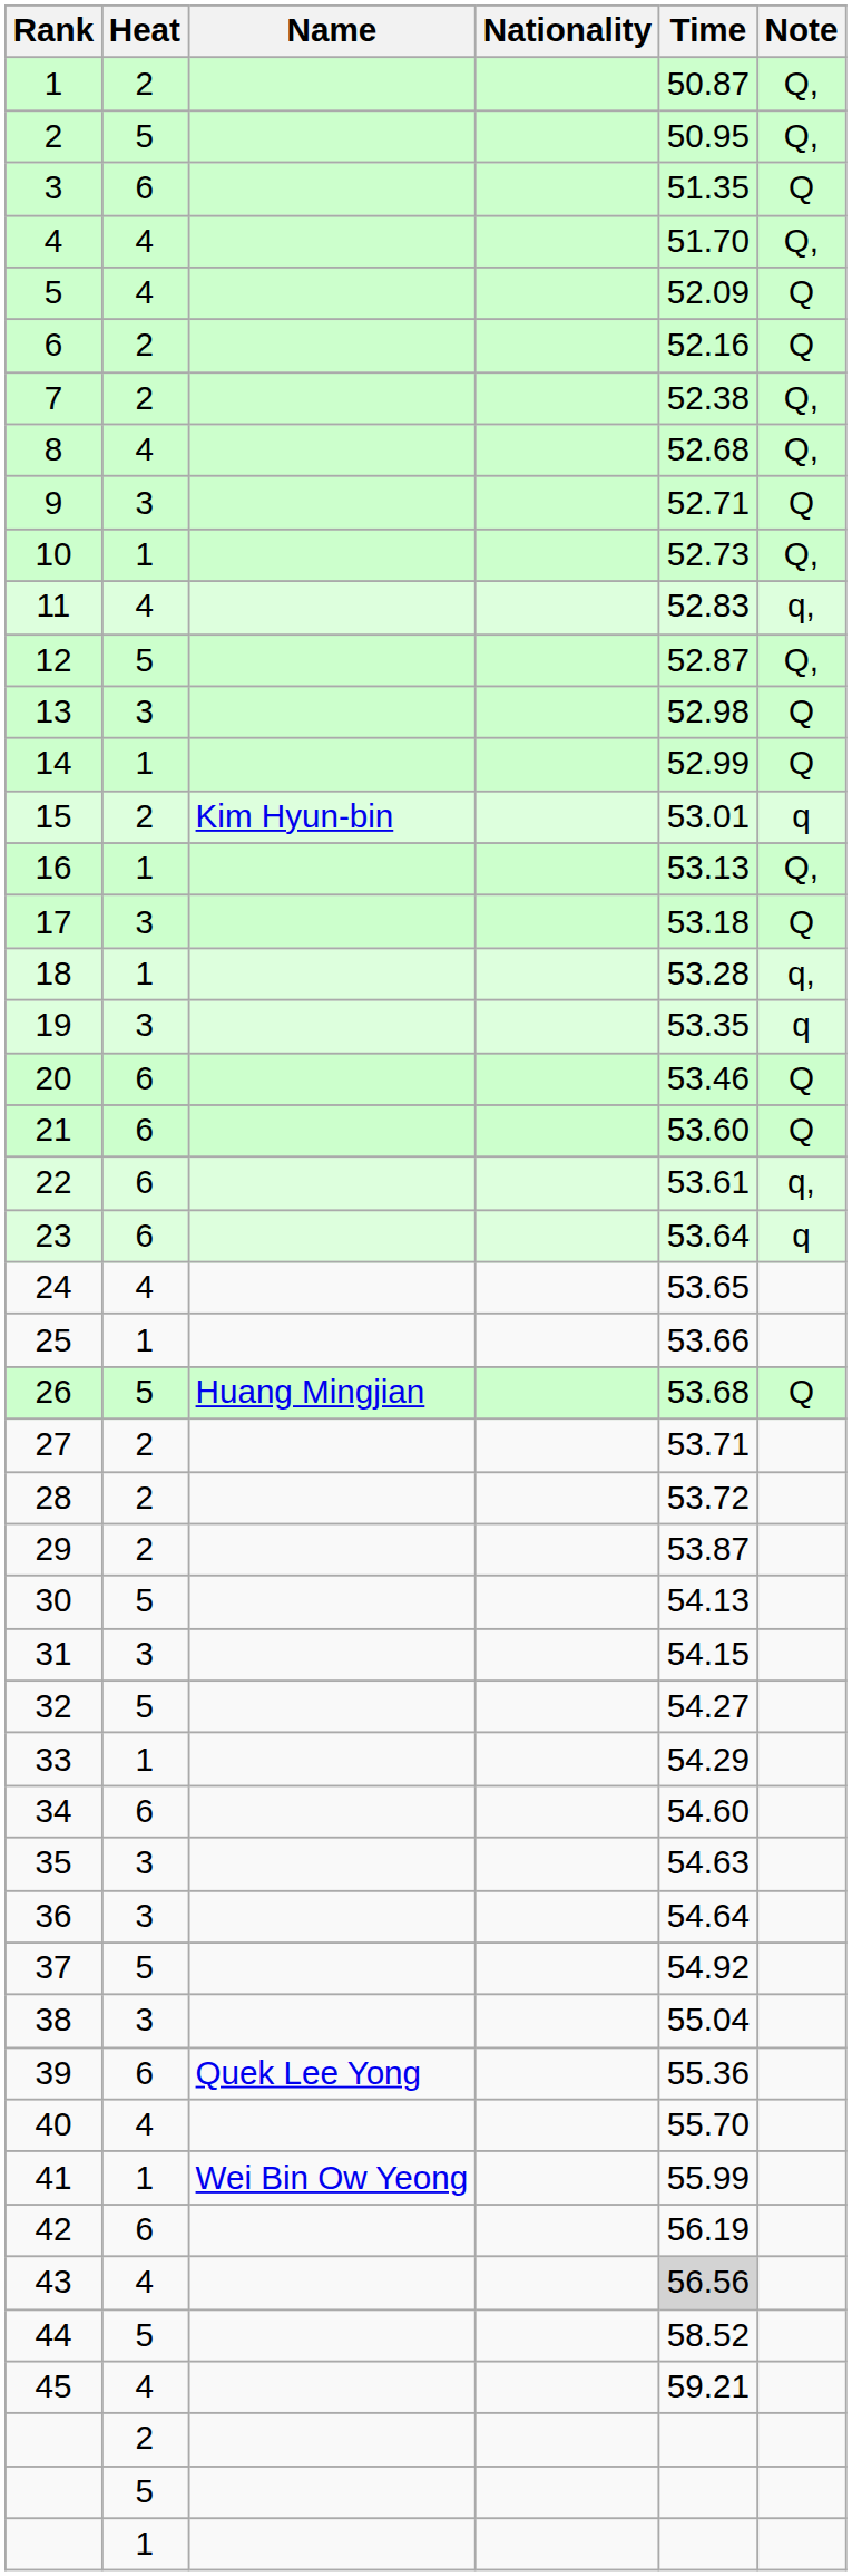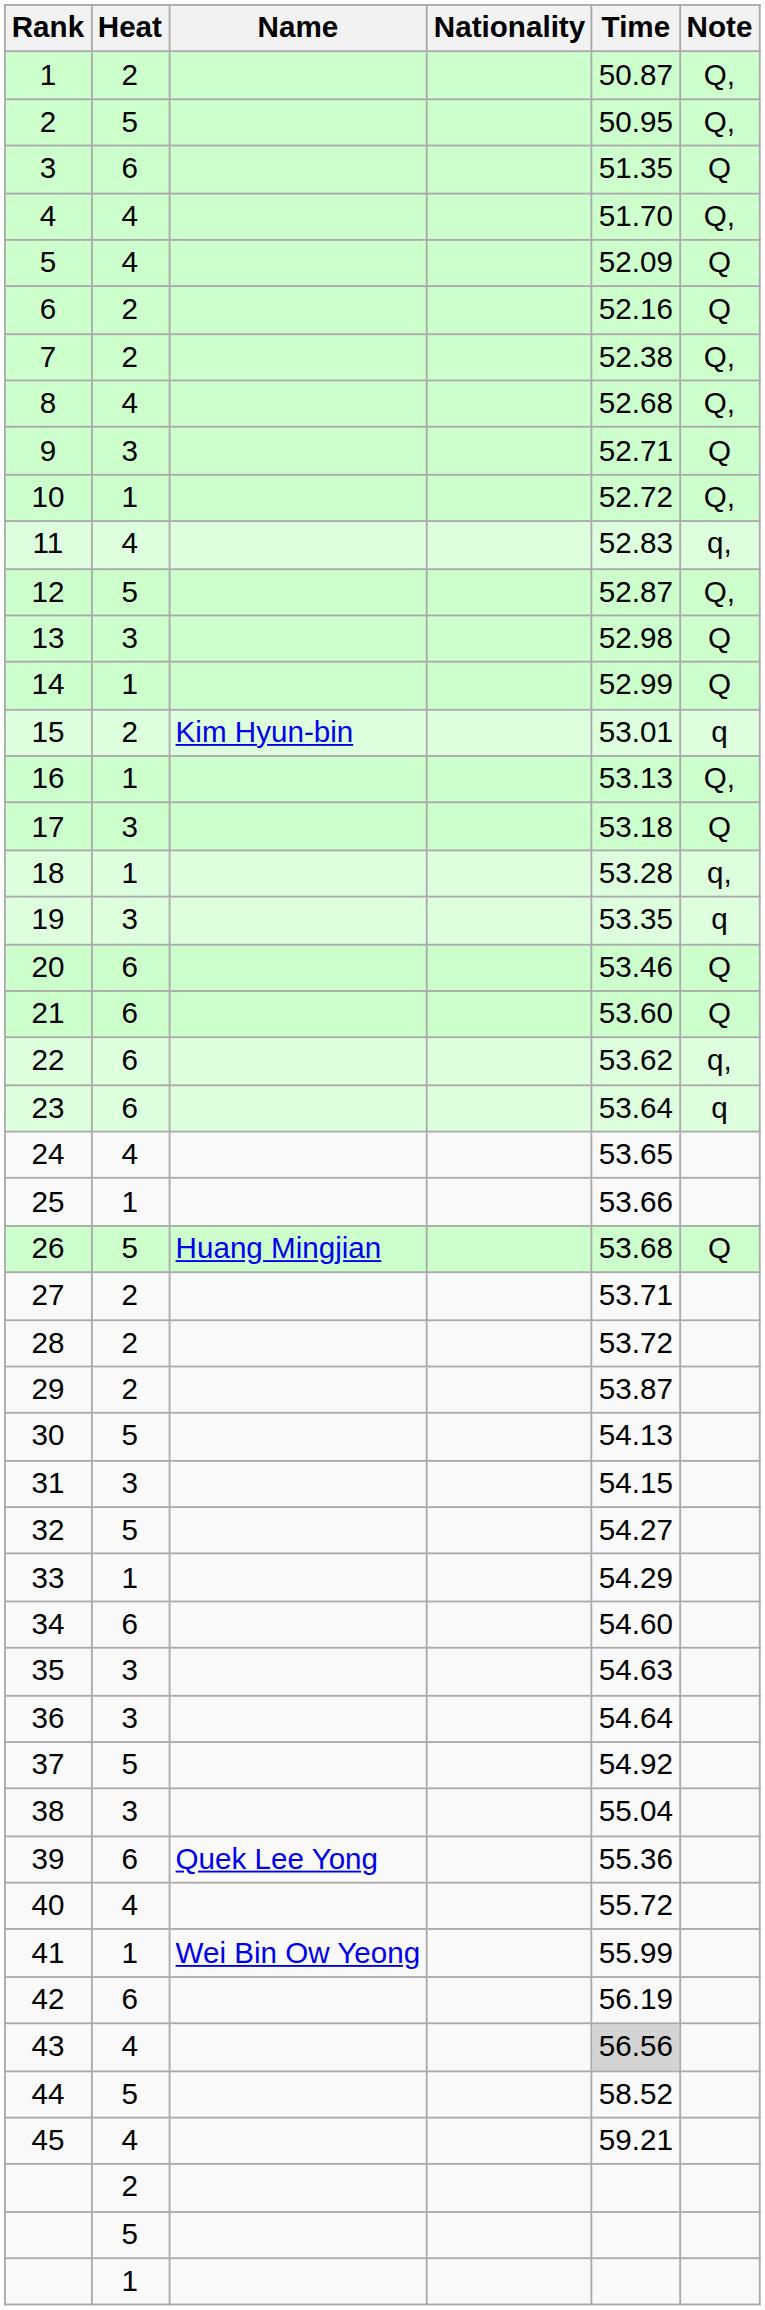 <table class="wikitable sortable" style="text-align:center">
 <tr>
 <th>Rank</th>
 <th>Heat</th>
 <th>Name</th>
 <th>Nationality</th>
 <th>Time</th>
 <th>Note</th>
 </tr>
 <tr bgcolor=ccffcc>
 <td>1</td>
 <td>2</td>
 <td align=left></td>
 <td align=left></td>
 <td>50.87</td>
 <td>Q, </td>
 </tr>
 <tr bgcolor=ccffcc>
 <td>2</td>
 <td>5</td>
 <td align=left></td>
 <td align=left></td>
 <td>50.95</td>
 <td>Q, </td>
 </tr>
 <tr bgcolor=ccffcc>
 <td>3</td>
 <td>6</td>
 <td align=left></td>
 <td align=left></td>
 <td>51.35</td>
 <td>Q</td>
 </tr>
 <tr bgcolor=ccffcc>
 <td>4</td>
 <td>4</td>
 <td align=left></td>
 <td align=left></td>
 <td>51.70</td>
 <td>Q, </td>
 </tr>
 <tr bgcolor=ccffcc>
 <td>5</td>
 <td>4</td>
 <td align=left></td>
 <td align=left></td>
 <td>52.09</td>
 <td>Q</td>
 </tr>
 <tr bgcolor=ccffcc>
 <td>6</td>
 <td>2</td>
 <td align=left></td>
 <td align=left></td>
 <td>52.16</td>
 <td>Q</td>
 </tr>
 <tr bgcolor=ccffcc>
 <td>7</td>
 <td>2</td>
 <td align=left></td>
 <td align=left></td>
 <td>52.38</td>
 <td>Q, </td>
 </tr>
 <tr bgcolor=ccffcc>
 <td>8</td>
 <td>4</td>
 <td align=left></td>
 <td align=left></td>
 <td>52.68</td>
 <td>Q, </td>
 </tr>
 <tr bgcolor=ccffcc>
 <td>9</td>
 <td>3</td>
 <td align=left></td>
 <td align=left></td>
 <td>52.71</td>
 <td>Q</td>
 </tr>
 <tr bgcolor=ccffcc>
 <td>10</td>
 <td>1</td>
 <td align=left></td>
 <td align=left></td>
-<td>52.73</td>
+<td>52.72</td>
 <td>Q, </td>
 </tr>
 <tr bgcolor=ddffdd>
 <td>11</td>
 <td>4</td>
 <td align=left></td>
 <td align=left></td>
 <td>52.83</td>
 <td>q, </td>
 </tr>
 <tr bgcolor=ccffcc>
 <td>12</td>
 <td>5</td>
 <td align=left></td>
 <td align=left></td>
 <td>52.87</td>
 <td>Q, </td>
 </tr>
 <tr bgcolor=ccffcc>
 <td>13</td>
 <td>3</td>
 <td align=left></td>
 <td align=left></td>
 <td>52.98</td>
 <td>Q</td>
 </tr>
 <tr bgcolor=ccffcc>
 <td>14</td>
 <td>1</td>
 <td align=left></td>
 <td align=left></td>
 <td>52.99</td>
 <td>Q</td>
 </tr>
 <tr bgcolor=ddffdd>
 <td>15</td>
 <td>2</td>
 <td align=left><a href='#'>Kim Hyun-bin</a></td>
 <td align=left></td>
 <td>53.01</td>
 <td>q</td>
 </tr>
 <tr bgcolor=ccffcc>
 <td>16</td>
 <td>1</td>
 <td align=left></td>
 <td align=left></td>
 <td>53.13</td>
 <td>Q, </td>
 </tr>
 <tr bgcolor=ccffcc>
 <td>17</td>
 <td>3</td>
 <td align=left></td>
 <td align=left></td>
 <td>53.18</td>
 <td>Q</td>
 </tr>
 <tr bgcolor=ddffdd>
 <td>18</td>
 <td>1</td>
 <td align=left></td>
 <td align=left></td>
 <td>53.28</td>
 <td>q, </td>
 </tr>
 <tr bgcolor=ddffdd>
 <td>19</td>
 <td>3</td>
 <td align=left></td>
 <td align=left></td>
 <td>53.35</td>
 <td>q</td>
 </tr>
 <tr bgcolor=ccffcc>
 <td>20</td>
 <td>6</td>
 <td align=left></td>
 <td align=left></td>
 <td>53.46</td>
 <td>Q</td>
 </tr>
 <tr bgcolor=ccffcc>
 <td>21</td>
 <td>6</td>
 <td align=left></td>
 <td align=left></td>
 <td>53.60</td>
 <td>Q</td>
 </tr>
 <tr bgcolor=ddffdd>
 <td>22</td>
 <td>6</td>
 <td align=left></td>
 <td align=left></td>
-<td>53.61</td>
+<td>53.62</td>
 <td>q, </td>
 </tr>
 <tr bgcolor=ddffdd>
 <td>23</td>
 <td>6</td>
 <td align=left></td>
 <td align=left></td>
 <td>53.64</td>
 <td>q</td>
 </tr>
 <tr>
 <td>24</td>
 <td>4</td>
 <td align=left></td>
 <td align=left></td>
 <td>53.65</td>
 <td></td>
 </tr>
 <tr>
 <td>25</td>
 <td>1</td>
 <td align=left></td>
 <td align=left></td>
 <td>53.66</td>
 <td></td>
 </tr>
 <tr bgcolor=ccffcc>
 <td>26</td>
 <td>5</td>
 <td align=left><a href='#'>Huang Mingjian</a></td>
 <td align=left></td>
 <td>53.68</td>
 <td>Q</td>
 </tr>
 <tr>
 <td>27</td>
 <td>2</td>
 <td align=left></td>
 <td align=left></td>
 <td>53.71</td>
 <td></td>
 </tr>
 <tr>
 <td>28</td>
 <td>2</td>
 <td align=left></td>
 <td align=left></td>
 <td>53.72</td>
 <td></td>
 </tr>
 <tr>
 <td>29</td>
 <td>2</td>
 <td align=left></td>
 <td align=left></td>
 <td>53.87</td>
 <td></td>
 </tr>
 <tr>
 <td>30</td>
 <td>5</td>
 <td align=left></td>
 <td align=left></td>
 <td>54.13</td>
 <td></td>
 </tr>
 <tr>
 <td>31</td>
 <td>3</td>
 <td align=left></td>
 <td align=left></td>
 <td>54.15</td>
 <td></td>
 </tr>
 <tr>
 <td>32</td>
 <td>5</td>
 <td align=left></td>
 <td align=left></td>
 <td>54.27</td>
 <td></td>
 </tr>
 <tr>
 <td>33</td>
 <td>1</td>
 <td align=left></td>
 <td align=left></td>
 <td>54.29</td>
 <td></td>
 </tr>
 <tr>
 <td>34</td>
 <td>6</td>
 <td align=left></td>
 <td align=left></td>
 <td>54.60</td>
 <td></td>
 </tr>
 <tr>
 <td>35</td>
 <td>3</td>
 <td align=left></td>
 <td align=left></td>
 <td>54.63</td>
 <td></td>
 </tr>
 <tr>
 <td>36</td>
 <td>3</td>
 <td align=left></td>
 <td align=left></td>
 <td>54.64</td>
 <td></td>
 </tr>
 <tr>
 <td>37</td>
 <td>5</td>
 <td align=left></td>
 <td align=left></td>
 <td>54.92</td>
 <td></td>
 </tr>
 <tr>
 <td>38</td>
 <td>3</td>
 <td align=left></td>
 <td align=left></td>
 <td>55.04</td>
 <td></td>
 </tr>
 <tr>
 <td>39</td>
 <td>6</td>
 <td align=left><a href='#'>Quek Lee Yong</a></td>
 <td align=left></td>
 <td>55.36</td>
 <td></td>
 </tr>
 <tr>
 <td>40</td>
 <td>4</td>
 <td align=left></td>
 <td align=left></td>
-<td>55.70</td>
+<td>55.72</td>
 <td></td>
 </tr>
 <tr>
 <td>41</td>
 <td>1</td>
 <td align=left><a href='#'>Wei Bin Ow Yeong</a></td>
 <td align=left></td>
 <td>55.99</td>
 <td></td>
 </tr>
 <tr>
 <td>42</td>
 <td>6</td>
 <td align=left></td>
 <td align=left></td>
 <td>56.19</td>
 <td></td>
 </tr>
 <tr>
 <td>43</td>
 <td>4</td>
 <td align=left></td>
 <td align=left></td>
 <td style="background: lightgrey;">56.56</td>
 <td></td>
 </tr>
 <tr>
 <td>44</td>
 <td>5</td>
 <td align=left></td>
 <td align=left></td>
 <td>58.52</td>
 <td></td>
 </tr>
 <tr>
 <td>45</td>
 <td>4</td>
 <td align=left></td>
 <td align=left></td>
 <td>59.21</td>
 <td></td>
 </tr>
 <tr>
 <td></td>
 <td>2</td>
 <td align=left></td>
 <td align=left></td>
 <td></td>
 <td></td>
 </tr>
 <tr>
 <td></td>
 <td>5</td>
 <td align=left></td>
 <td align=left></td>
 <td></td>
 <td></td>
 </tr>
 <tr>
 <td></td>
 <td>1</td>
 <td align=left></td>
 <td align=left></td>
 <td></td>
 <td></td>
 </tr>
 </table>
